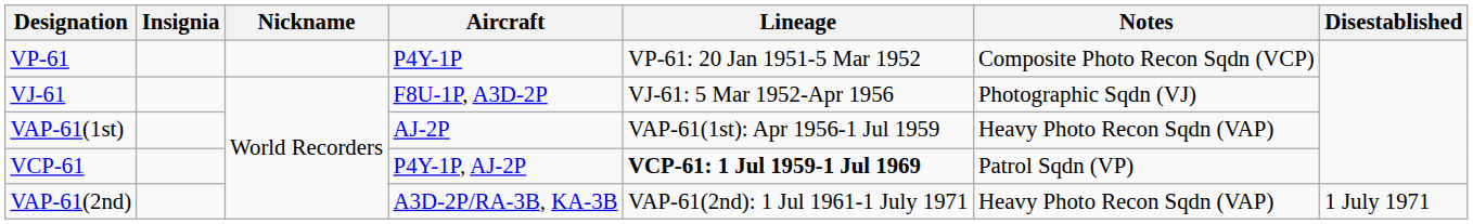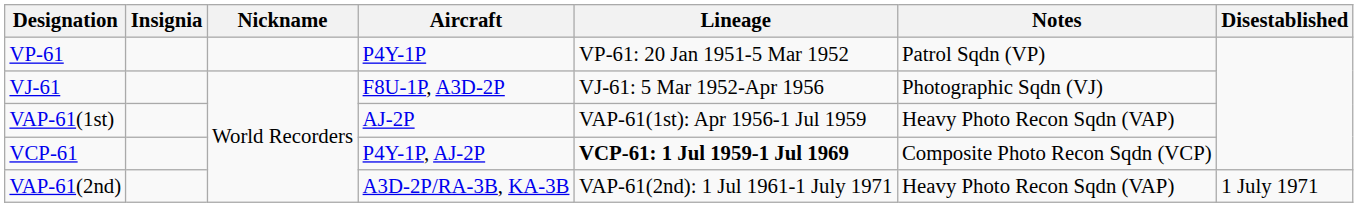 <table class="wikitable">
 <tr>
 <th>Designation</th>
 <th>Insignia</th>
 <th>Nickname</th>
 <th>Aircraft</th>
 <th>Lineage</th>
 <th>Notes</th>
 <th>Disestablished</th>
 </tr>
 <tr>
 <td><a href='#'>VP-61</a></td>
 <td></td>
 <td></td>
 <td><a href='#'>P4Y-1P</a></td>
 <td style="white-space: nowrap;">VP-61: 20 Jan 1951-5 Mar 1952</td>
-<td>Composite Photo Recon Sqdn (VCP)</td>
+<td>Patrol Sqdn (VP)</td>
 </tr>
 <tr>
 <td><a href='#'>VJ-61</a></td>
 <td></td>
 <td Rowspan="4">World Recorders</td>
 <td><a href='#'>F8U-1P</a>, <a href='#'>A3D-2P</a></td>
 <td style="white-space: nowrap;">VJ-61: 5 Mar 1952-Apr 1956</td>
 <td>Photographic Sqdn (VJ)</td>
 </tr>
 <tr>
 <td><a href='#'>VAP-61</a>(1st)</td>
 <td></td>
 <td><a href='#'>AJ-2P</a></td>
 <td>VAP-61(1st): Apr 1956-1 Jul 1959</td>
 <td>Heavy Photo Recon Sqdn (VAP)</td>
 </tr>
 <tr>
 <td><a href='#'>VCP-61</a></td>
 <td></td>
 <td><a href='#'>P4Y-1P</a>, <a href='#'>AJ-2P</a></td>
 <td><strong>VCP-61: 1 Jul 1959-1 Jul 1969</strong></td>
-<td>Patrol Sqdn (VP)</td>
+<td>Composite Photo Recon Sqdn (VCP)</td>
 </tr>
 <tr>
 <td><a href='#'>VAP-61</a>(2nd)</td>
 <td></td>
 <td><a href='#'>A3D-2P/RA-3B</a>, <a href='#'>KA-3B</a></td>
 <td style="white-space: nowrap;">VAP-61(2nd): 1 Jul 1961-1 July 1971</td>
 <td>Heavy Photo Recon Sqdn (VAP)</td>
 <td>1 July 1971</td>
 </tr>
 </table>
